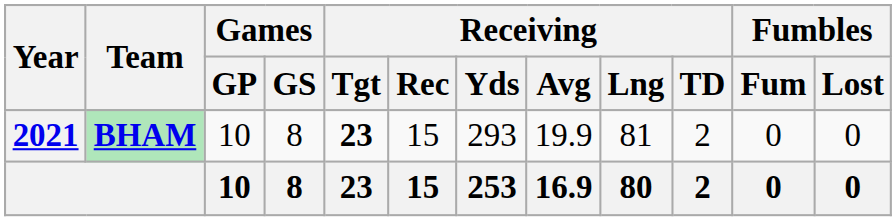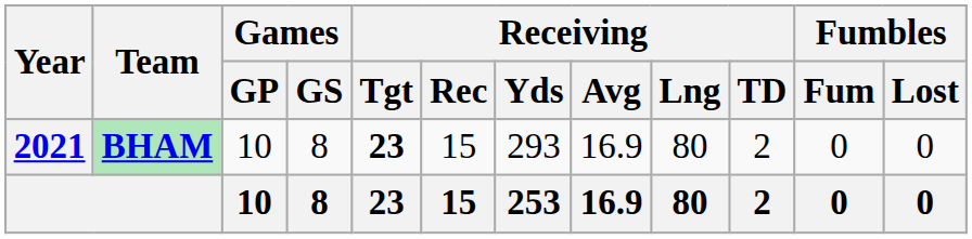 <table class="wikitable" style="text-align:center;">
 <tr>
 <th rowspan="2">Year</th>
 <th rowspan="2">Team</th>
 <th colspan="2">Games</th>
 <th colspan="6">Receiving</th>
 <th colspan="2">Fumbles</th>
 </tr>
 <tr>
 <th>GP</th>
 <th>GS</th>
 <th>Tgt</th>
 <th>Rec</th>
 <th>Yds</th>
 <th>Avg</th>
 <th>Lng</th>
 <th>TD</th>
 <th>Fum</th>
 <th>Lost</th>
 </tr>
 <tr>
 <th><a href='#'>2021</a></th>
 <th style="background:#afe6ba;"><a href='#'>BHAM</a></th>
 <td>10</td>
 <td>8</td>
 <td><strong>23</strong></td>
 <td>15</td>
 <td>293</td>
-<td>19.9</td>
-<td>81</td>
+<td>16.9</td>
+<td>80</td>
 <td>2</td>
 <td>0</td>
 <td>0</td>
 </tr>
 <tr>
 <th colspan="2"></th>
 <th>10</th>
 <th>8</th>
 <th>23</th>
 <th>15</th>
 <th>253</th>
 <th>16.9</th>
 <th>80</th>
 <th>2</th>
 <th>0</th>
 <th>0</th>
 </tr>
 </table>
